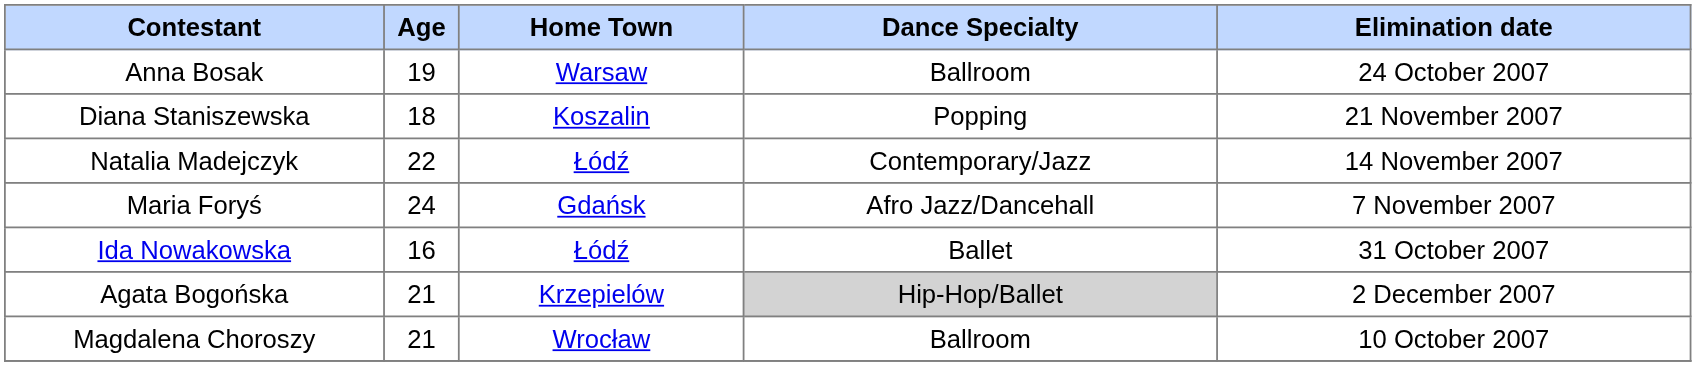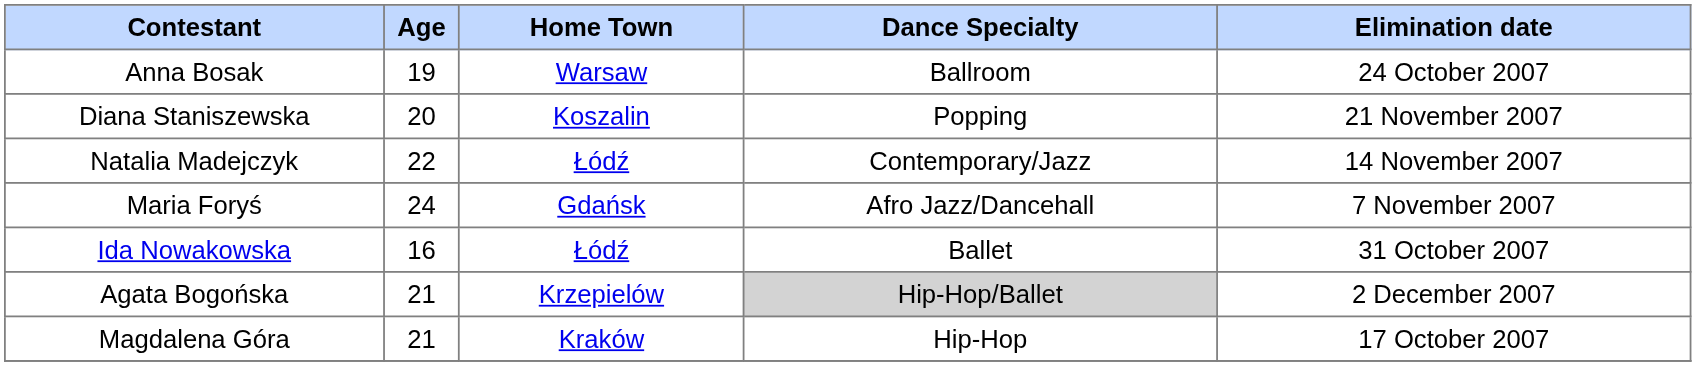 <table border="1" cellpadding="4" cellspacing="0" style="text-align:center; font-size:90%; border-collapse:collapse;" width=75%>
 <tr style="background:#C1D8FF;">
 <th width=20%>Contestant</th>
 <th width=4%; align=center>Age</th>
 <th width=15%>Home Town</th>
 <th width=25%>Dance Specialty</th>
 <th width=25%>Elimination date</th>
 </tr>
 <tr>
 <td>Anna Bosak</td>
 <td>19</td>
 <td><a href='#'>Warsaw</a></td>
 <td>Ballroom</td>
 <td>24 October 2007</td>
 </tr>
 <tr>
 <td>Diana Staniszewska</td>
-<td>18</td>
+<td>20</td>
 <td><a href='#'>Koszalin</a></td>
 <td>Popping</td>
 <td>21 November 2007</td>
 </tr>
 <tr>
 <td>Natalia Madejczyk</td>
 <td>22</td>
 <td><a href='#'>Łódź</a></td>
 <td>Contemporary/Jazz</td>
 <td>14 November 2007</td>
 </tr>
 <tr>
 <td>Maria Foryś</td>
 <td>24</td>
 <td><a href='#'>Gdańsk</a></td>
 <td>Afro Jazz/Dancehall</td>
 <td>7 November 2007</td>
 </tr>
 <tr>
 <td><a href='#'>Ida Nowakowska</a></td>
 <td>16</td>
 <td><a href='#'>Łódź</a></td>
 <td>Ballet</td>
 <td>31 October 2007</td>
 </tr>
 <tr>
 <td>Agata Bogońska</td>
 <td>21</td>
 <td><a href='#'>Krzepielów</a></td>
 <td style="background: lightgrey;">Hip-Hop/Ballet</td>
 <td>2 December 2007</td>
 </tr>
 <tr>
-<td>Magdalena Choroszy</td>
+<td>Magdalena Góra</td>
 <td>21</td>
-<td><a href='#'>Wrocław</a></td>
-<td>Ballroom</td>
-<td>10 October 2007</td>
+<td><a href='#'>Kraków</a></td>
+<td>Hip-Hop</td>
+<td>17 October 2007</td>
 </tr>
 <tr>
 </tr>
 </table>
